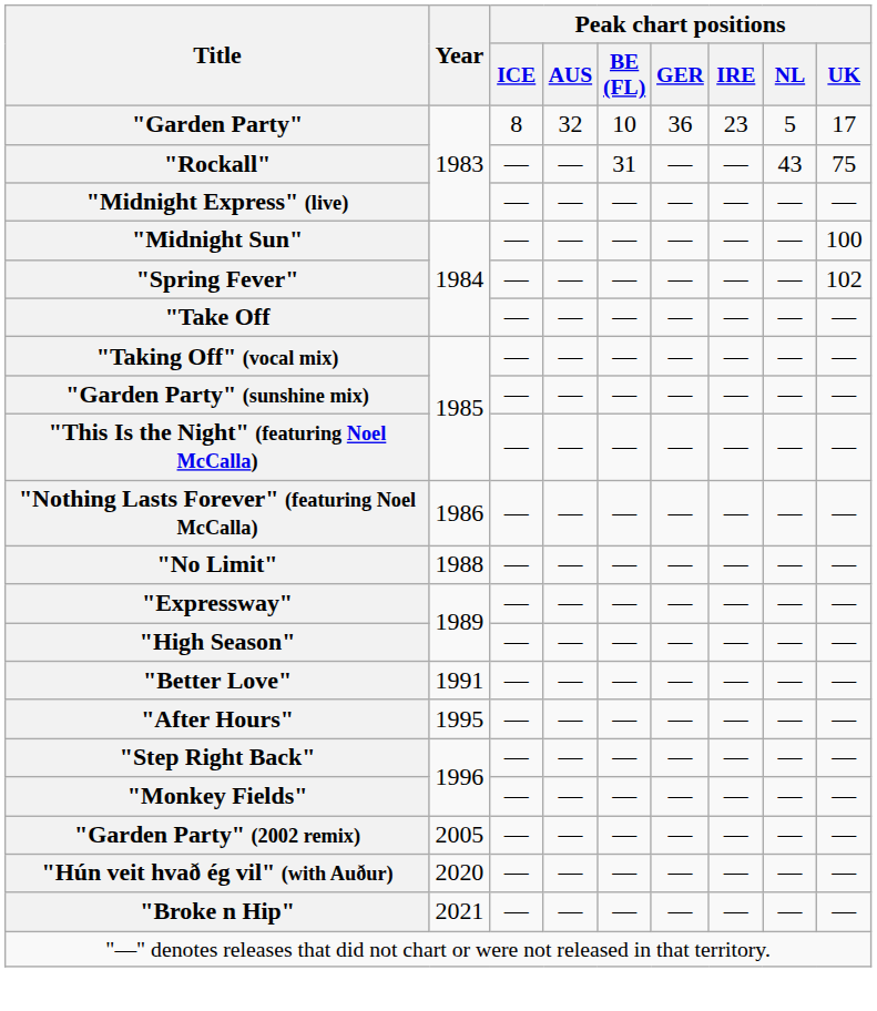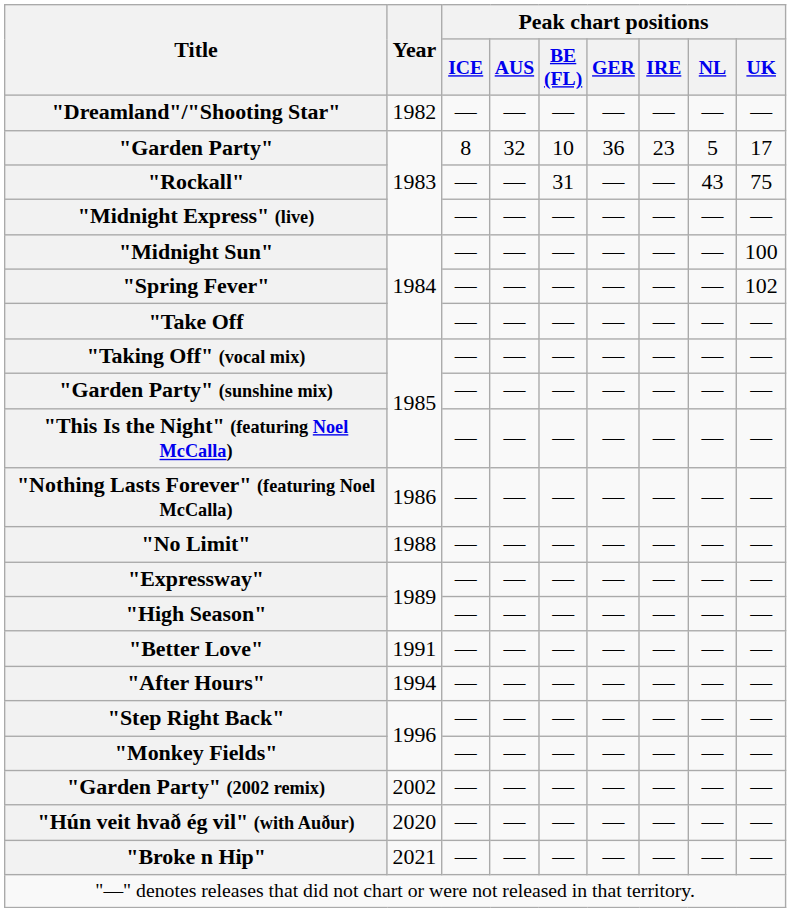 <table class="wikitable plainrowheaders" style="text-align:center;">
 <tr>
 <th rowspan="2" scope="col" style="width:17em;">Title</th>
 <th rowspan="2" scope="col" style="width:2em;">Year</th>
 <th colspan="7">Peak chart positions</th>
 </tr>
 <tr>
 <th scope="col" style="width:2em;font-size:90%;"><a href='#'>ICE</a><br></th>
 <th scope="col" style="width:2em;font-size:90%;"><a href='#'>AUS</a><br></th>
 <th scope="col" style="width:2em;font-size:90%;"><a href='#'>BE (FL)</a><br></th>
 <th scope="col" style="width:2em;font-size:90%;"><a href='#'>GER</a><br></th>
 <th scope="col" style="width:2em;font-size:90%;"><a href='#'>IRE</a><br></th>
 <th scope="col" style="width:2em;font-size:90%;"><a href='#'>NL</a><br></th>
 <th scope="col" style="width:2em;font-size:90%;"><a href='#'>UK</a><br></th>
+</tr>
+<tr>
+<th scope="row">"Dreamland"/"Shooting Star"</th>
+<td>1982</td>
+<td>—</td>
+<td>—</td>
+<td>—</td>
+<td>—</td>
+<td>—</td>
+<td>—</td>
+<td>—</td>
 </tr>
 <tr>
 <th scope="row">"Garden Party"</th>
 <td rowspan="3">1983</td>
 <td>8</td>
 <td>32</td>
 <td>10</td>
 <td>36</td>
 <td>23</td>
 <td>5</td>
 <td>17</td>
 </tr>
 <tr>
 <th scope="row">"Rockall"</th>
 <td>—</td>
 <td>—</td>
 <td>31</td>
 <td>—</td>
 <td>—</td>
 <td>43</td>
 <td>75</td>
 </tr>
 <tr>
 <th scope="row">"Midnight Express" <small>(live)</small></th>
 <td>—</td>
 <td>—</td>
 <td>—</td>
 <td>—</td>
 <td>—</td>
 <td>—</td>
 <td>—</td>
 </tr>
 <tr>
 <th scope="row">"Midnight Sun"</th>
 <td rowspan="3">1984</td>
 <td>—</td>
 <td>—</td>
 <td>—</td>
 <td>—</td>
 <td>—</td>
 <td>—</td>
 <td>100</td>
 </tr>
 <tr>
 <th scope="row">"Spring Fever"</th>
 <td>—</td>
 <td>—</td>
 <td>—</td>
 <td>—</td>
 <td>—</td>
 <td>—</td>
 <td>102</td>
 </tr>
 <tr>
 <th scope="row">"Take Off</th>
 <td>—</td>
 <td>—</td>
 <td>—</td>
 <td>—</td>
 <td>—</td>
 <td>—</td>
 <td>—</td>
 </tr>
 <tr>
 <th scope="row">"Taking Off" <small>(vocal mix)</small></th>
 <td rowspan="3">1985</td>
 <td>—</td>
 <td>—</td>
 <td>—</td>
 <td>—</td>
 <td>—</td>
 <td>—</td>
 <td>—</td>
 </tr>
 <tr>
 <th scope="row">"Garden Party" <small>(sunshine mix)</small></th>
 <td>—</td>
 <td>—</td>
 <td>—</td>
 <td>—</td>
 <td>—</td>
 <td>—</td>
 <td>—</td>
 </tr>
 <tr>
 <th scope="row">"This Is the Night" <small>(featuring <a href='#'>Noel McCalla</a>)</small></th>
 <td>—</td>
 <td>—</td>
 <td>—</td>
 <td>—</td>
 <td>—</td>
 <td>—</td>
 <td>—</td>
 </tr>
 <tr>
 <th scope="row">"Nothing Lasts Forever" <small>(featuring Noel McCalla)</small></th>
 <td>1986</td>
 <td>—</td>
 <td>—</td>
 <td>—</td>
 <td>—</td>
 <td>—</td>
 <td>—</td>
 <td>—</td>
 </tr>
 <tr>
 <th scope="row">"No Limit"</th>
 <td>1988</td>
 <td>—</td>
 <td>—</td>
 <td>—</td>
 <td>—</td>
 <td>—</td>
 <td>—</td>
 <td>—</td>
 </tr>
 <tr>
 <th scope="row">"Expressway"</th>
 <td rowspan="2">1989</td>
 <td>—</td>
 <td>—</td>
 <td>—</td>
 <td>—</td>
 <td>—</td>
 <td>—</td>
 <td>—</td>
 </tr>
 <tr>
 <th scope="row">"High Season"</th>
 <td>—</td>
 <td>—</td>
 <td>—</td>
 <td>—</td>
 <td>—</td>
 <td>—</td>
 <td>—</td>
 </tr>
 <tr>
 <th scope="row">"Better Love"</th>
 <td>1991</td>
 <td>—</td>
 <td>—</td>
 <td>—</td>
 <td>—</td>
 <td>—</td>
 <td>—</td>
 <td>—</td>
 </tr>
 <tr>
 <th scope="row">"After Hours"</th>
-<td>1995</td>
+<td>1994</td>
 <td>—</td>
 <td>—</td>
 <td>—</td>
 <td>—</td>
 <td>—</td>
 <td>—</td>
 <td>—</td>
 </tr>
 <tr>
 <th scope="row">"Step Right Back"</th>
 <td rowspan="2">1996</td>
 <td>—</td>
 <td>—</td>
 <td>—</td>
 <td>—</td>
 <td>—</td>
 <td>—</td>
 <td>—</td>
 </tr>
 <tr>
 <th scope="row">"Monkey Fields"</th>
 <td>—</td>
 <td>—</td>
 <td>—</td>
 <td>—</td>
 <td>—</td>
 <td>—</td>
 <td>—</td>
 </tr>
 <tr>
 <th scope="row">"Garden Party" <small>(2002 remix)</small></th>
-<td>2005</td>
+<td>2002</td>
 <td>—</td>
 <td>—</td>
 <td>—</td>
 <td>—</td>
 <td>—</td>
 <td>—</td>
 <td>—</td>
 </tr>
 <tr>
 <th scope="row">"Hún veit hvað ég vil" <small>(with Auður)</small></th>
 <td>2020</td>
 <td>—</td>
 <td>—</td>
 <td>—</td>
 <td>—</td>
 <td>—</td>
 <td>—</td>
 <td>—</td>
 </tr>
 <tr>
 <th scope="row">"Broke n Hip"</th>
 <td>2021</td>
 <td>—</td>
 <td>—</td>
 <td>—</td>
 <td>—</td>
 <td>—</td>
 <td>—</td>
 <td>—</td>
 </tr>
 <tr>
 <td colspan="9" style="font-size:90%">"—" denotes releases that did not chart or were not released in that territory.</td>
 </tr>
 </table>
